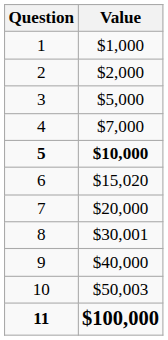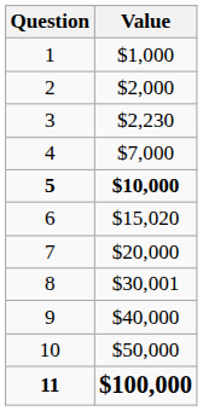 <table class="wikitable floatleft" border="1" cellpadding="2" cellspacing="0">
 <tr>
 <th>Question</th>
 <th>Value</th>
 </tr>
 <tr>
 <td align=center>1</td>
 <td align=center>$1,000</td>
 </tr>
 <tr>
 <td align=center>2</td>
 <td align=center>$2,000</td>
 </tr>
 <tr>
 <td align=center>3</td>
-<td align=center>$5,000</td>
+<td align=center>$2,230</td>
 </tr>
 <tr>
 <td align=center>4</td>
 <td align=center>$7,000</td>
 </tr>
 <tr>
 <td align=center><strong>5</strong></td>
 <td align=center><strong>$10,000</strong></td>
 </tr>
 <tr>
 <td align=center>6</td>
 <td align=center>$15,020</td>
 </tr>
 <tr>
 <td align=center>7</td>
 <td align=center>$20,000</td>
 </tr>
 <tr>
 <td align=center>8</td>
 <td align=center>$30,001</td>
 </tr>
 <tr>
 <td align=center>9</td>
 <td align=center>$40,000</td>
 </tr>
 <tr>
 <td align=center>10</td>
-<td align=center>$50,003</td>
+<td align=center>$50,000</td>
 </tr>
 <tr>
 <td align=center><strong>11</strong></td>
 <td align=center><strong><big>$100,000</big></strong></td>
 </tr>
 </table>
